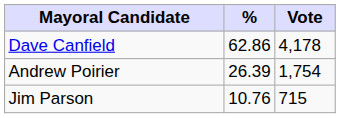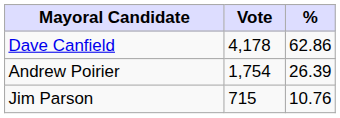 <table class="wikitable">
 <tr>
 <th style="background:#ddf; width:200px;">Mayoral Candidate</th>
+<th style="background:#ddf; width:50px;">Vote</th>
 <th style="background:#ddf; width:30px;">%</th>
-<th style="background:#ddf; width:50px;">Vote</th>
 </tr>
 <tr>
 <td><a href='#'>Dave Canfield</a></td>
+<td>4,178</td>
 <td>62.86</td>
-<td>4,178</td>
 </tr>
 <tr>
 <td>Andrew Poirier</td>
+<td>1,754</td>
 <td>26.39</td>
-<td>1,754</td>
 </tr>
 <tr>
 <td>Jim Parson</td>
+<td>715</td>
 <td>10.76</td>
-<td>715</td>
 </tr>
 </table>
